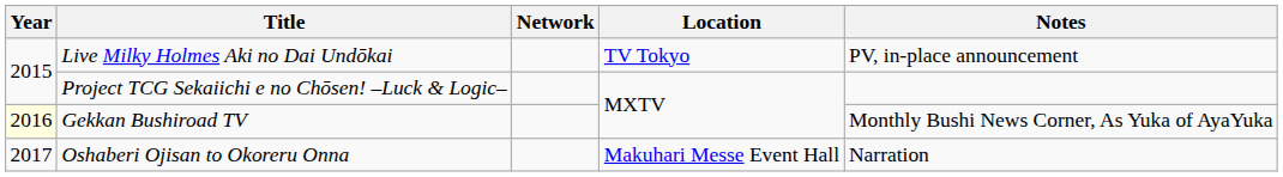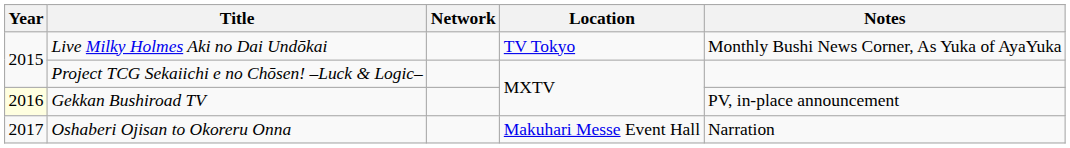 <table class="wikitable">
 <tr>
 <th>Year</th>
 <th>Title</th>
 <th>Network</th>
 <th>Location</th>
 <th>Notes</th>
 </tr>
 <tr>
 <td rowspan="2">2015</td>
 <td><em>Live <a href='#'>Milky Holmes</a> Aki no Dai Undōkai</em></td>
 <td></td>
 <td><a href='#'>TV Tokyo</a></td>
-<td>PV, in-place announcement</td>
+<td>Monthly Bushi News Corner, As Yuka of AyaYuka</td>
 </tr>
 <tr>
 <td><em>Project TCG Sekaiichi e no Chōsen! –Luck & Logic–</em></td>
 <td></td>
 <td rowspan="2">MXTV</td>
 <td></td>
 </tr>
 <tr>
 <td style="background: lightyellow;">2016</td>
 <td><em>Gekkan Bushiroad TV</em></td>
 <td></td>
-<td>Monthly Bushi News Corner, As Yuka of AyaYuka</td>
+<td>PV, in-place announcement</td>
 </tr>
 <tr>
 <td>2017</td>
 <td><em>Oshaberi Ojisan to Okoreru Onna</em></td>
 <td></td>
 <td><a href='#'>Makuhari Messe</a> Event Hall</td>
 <td>Narration</td>
 </tr>
 </table>
